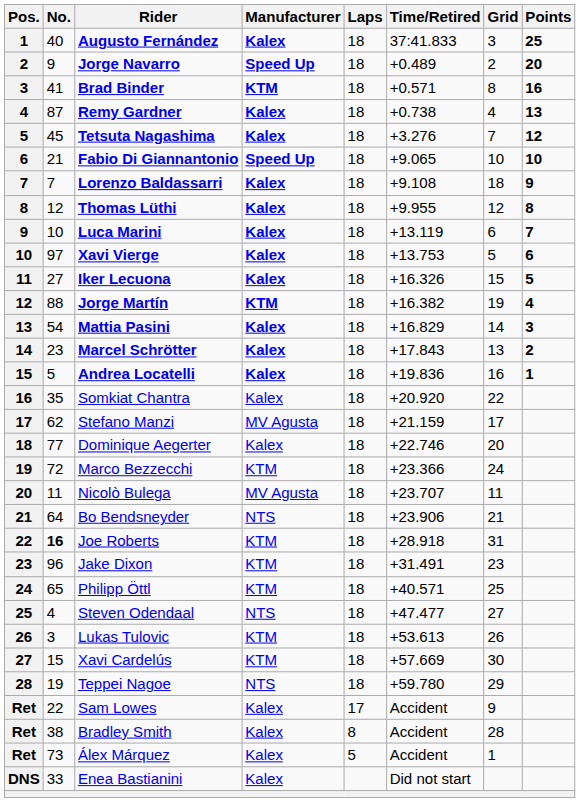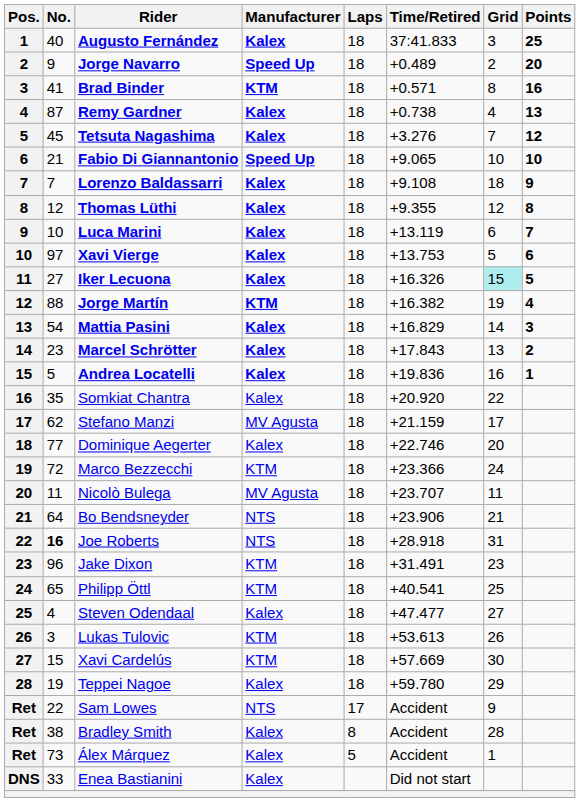 <table class="wikitable" style="font-size: 95%;">
 <tr>
 <th>Pos.</th>
 <th>No.</th>
 <th>Rider</th>
 <th>Manufacturer</th>
 <th>Laps</th>
 <th>Time/Retired</th>
 <th>Grid</th>
 <th>Points</th>
 </tr>
 <tr>
 <th>1</th>
 <td>40</td>
 <td> <strong><a href='#'>Augusto Fernández</a></strong></td>
 <td><strong><a href='#'>Kalex</a></strong></td>
 <td>18</td>
 <td>37:41.833</td>
 <td>3</td>
 <td><strong>25</strong></td>
 </tr>
 <tr>
 <th>2</th>
 <td>9</td>
 <td> <strong><a href='#'>Jorge Navarro</a></strong></td>
 <td><strong><a href='#'>Speed Up</a></strong></td>
 <td>18</td>
 <td>+0.489</td>
 <td>2</td>
 <td><strong>20</strong></td>
 </tr>
 <tr>
 <th>3</th>
 <td>41</td>
 <td> <strong><a href='#'>Brad Binder</a></strong></td>
 <td><strong><a href='#'>KTM</a></strong></td>
 <td>18</td>
 <td>+0.571</td>
 <td>8</td>
 <td><strong>16</strong></td>
 </tr>
 <tr>
 <th>4</th>
 <td>87</td>
 <td> <strong><a href='#'>Remy Gardner</a></strong></td>
 <td><strong><a href='#'>Kalex</a></strong></td>
 <td>18</td>
 <td>+0.738</td>
 <td>4</td>
 <td><strong>13</strong></td>
 </tr>
 <tr>
 <th>5</th>
 <td>45</td>
 <td> <strong><a href='#'>Tetsuta Nagashima</a></strong></td>
 <td><strong><a href='#'>Kalex</a></strong></td>
 <td>18</td>
 <td>+3.276</td>
 <td>7</td>
 <td><strong>12</strong></td>
 </tr>
 <tr>
 <th>6</th>
 <td>21</td>
 <td> <strong><a href='#'>Fabio Di Giannantonio</a></strong></td>
 <td><strong><a href='#'>Speed Up</a></strong></td>
 <td>18</td>
 <td>+9.065</td>
 <td>10</td>
 <td><strong>10</strong></td>
 </tr>
 <tr>
 <th>7</th>
 <td>7</td>
 <td> <strong><a href='#'>Lorenzo Baldassarri</a></strong></td>
 <td><strong><a href='#'>Kalex</a></strong></td>
 <td>18</td>
 <td>+9.108</td>
 <td>18</td>
 <td><strong>9</strong></td>
 </tr>
 <tr>
 <th>8</th>
 <td>12</td>
 <td> <strong><a href='#'>Thomas Lüthi</a></strong></td>
 <td><strong><a href='#'>Kalex</a></strong></td>
 <td>18</td>
-<td>+9.955</td>
+<td>+9.355</td>
 <td>12</td>
 <td><strong>8</strong></td>
 </tr>
 <tr>
 <th>9</th>
 <td>10</td>
 <td> <strong><a href='#'>Luca Marini</a></strong></td>
 <td><strong><a href='#'>Kalex</a></strong></td>
 <td>18</td>
 <td>+13.119</td>
 <td>6</td>
 <td><strong>7</strong></td>
 </tr>
 <tr>
 <th>10</th>
 <td>97</td>
 <td> <strong><a href='#'>Xavi Vierge</a></strong></td>
 <td><strong><a href='#'>Kalex</a></strong></td>
 <td>18</td>
 <td>+13.753</td>
 <td>5</td>
 <td><strong>6</strong></td>
 </tr>
 <tr>
 <th>11</th>
 <td>27</td>
 <td> <strong><a href='#'>Iker Lecuona</a></strong></td>
 <td><strong><a href='#'>Kalex</a></strong></td>
 <td>18</td>
 <td>+16.326</td>
-<td>15</td>
+<td style="background: paleturquoise;">15</td>
 <td><strong>5</strong></td>
 </tr>
 <tr>
 <th>12</th>
 <td>88</td>
 <td> <strong><a href='#'>Jorge Martín</a></strong></td>
 <td><strong><a href='#'>KTM</a></strong></td>
 <td>18</td>
 <td>+16.382</td>
 <td>19</td>
 <td><strong>4</strong></td>
 </tr>
 <tr>
 <th>13</th>
 <td>54</td>
 <td> <strong><a href='#'>Mattia Pasini</a></strong></td>
 <td><strong><a href='#'>Kalex</a></strong></td>
 <td>18</td>
 <td>+16.829</td>
 <td>14</td>
 <td><strong>3</strong></td>
 </tr>
 <tr>
 <th>14</th>
 <td>23</td>
 <td> <strong><a href='#'>Marcel Schrötter</a></strong></td>
 <td><strong><a href='#'>Kalex</a></strong></td>
 <td>18</td>
 <td>+17.843</td>
 <td>13</td>
 <td><strong>2</strong></td>
 </tr>
 <tr>
 <th>15</th>
 <td>5</td>
 <td> <strong><a href='#'>Andrea Locatelli</a></strong></td>
 <td><strong><a href='#'>Kalex</a></strong></td>
 <td>18</td>
 <td>+19.836</td>
 <td>16</td>
 <td><strong>1</strong></td>
 </tr>
 <tr>
 <th>16</th>
 <td>35</td>
 <td> <a href='#'>Somkiat Chantra</a></td>
 <td><a href='#'>Kalex</a></td>
 <td>18</td>
 <td>+20.920</td>
 <td>22</td>
 <td></td>
 </tr>
 <tr>
 <th>17</th>
 <td>62</td>
 <td> <a href='#'>Stefano Manzi</a></td>
 <td><a href='#'>MV Agusta</a></td>
 <td>18</td>
 <td>+21.159</td>
 <td>17</td>
 <td></td>
 </tr>
 <tr>
 <th>18</th>
 <td>77</td>
 <td> <a href='#'>Dominique Aegerter</a></td>
 <td><a href='#'>Kalex</a></td>
 <td>18</td>
 <td>+22.746</td>
 <td>20</td>
 <td></td>
 </tr>
 <tr>
 <th>19</th>
 <td>72</td>
 <td> <a href='#'>Marco Bezzecchi</a></td>
 <td><a href='#'>KTM</a></td>
 <td>18</td>
 <td>+23.366</td>
 <td>24</td>
 <td></td>
 </tr>
 <tr>
 <th>20</th>
 <td>11</td>
 <td> <a href='#'>Nicolò Bulega</a></td>
 <td><a href='#'>MV Agusta</a></td>
 <td>18</td>
 <td>+23.707</td>
 <td>11</td>
 <td></td>
 </tr>
 <tr>
 <th>21</th>
 <td>64</td>
 <td> <a href='#'>Bo Bendsneyder</a></td>
 <td><a href='#'>NTS</a></td>
 <td>18</td>
 <td>+23.906</td>
 <td>21</td>
 <td></td>
 </tr>
 <tr>
 <th>22</th>
 <td><strong>16</strong></td>
 <td> <a href='#'>Joe Roberts</a></td>
-<td><a href='#'>KTM</a></td>
+<td><a href='#'>NTS</a></td>
 <td>18</td>
 <td>+28.918</td>
 <td>31</td>
 <td></td>
 </tr>
 <tr>
 <th>23</th>
 <td>96</td>
 <td> <a href='#'>Jake Dixon</a></td>
 <td><a href='#'>KTM</a></td>
 <td>18</td>
 <td>+31.491</td>
 <td>23</td>
 <td></td>
 </tr>
 <tr>
 <th>24</th>
 <td>65</td>
 <td> <a href='#'>Philipp Öttl</a></td>
 <td><a href='#'>KTM</a></td>
 <td>18</td>
-<td>+40.571</td>
+<td>+40.541</td>
 <td>25</td>
 <td></td>
 </tr>
 <tr>
 <th>25</th>
 <td>4</td>
 <td> <a href='#'>Steven Odendaal</a></td>
-<td><a href='#'>NTS</a></td>
+<td><a href='#'>Kalex</a></td>
 <td>18</td>
 <td>+47.477</td>
 <td>27</td>
 <td></td>
 </tr>
 <tr>
 <th>26</th>
 <td>3</td>
 <td> <a href='#'>Lukas Tulovic</a></td>
 <td><a href='#'>KTM</a></td>
 <td>18</td>
 <td>+53.613</td>
 <td>26</td>
 <td></td>
 </tr>
 <tr>
 <th>27</th>
 <td>15</td>
 <td> <a href='#'>Xavi Cardelús</a></td>
 <td><a href='#'>KTM</a></td>
 <td>18</td>
 <td>+57.669</td>
 <td>30</td>
 <td></td>
 </tr>
 <tr>
 <th>28</th>
 <td>19</td>
 <td> <a href='#'>Teppei Nagoe</a></td>
-<td><a href='#'>NTS</a></td>
+<td><a href='#'>Kalex</a></td>
 <td>18</td>
 <td>+59.780</td>
 <td>29</td>
 <td></td>
 </tr>
 <tr>
 <th>Ret</th>
 <td>22</td>
 <td> <a href='#'>Sam Lowes</a></td>
-<td><a href='#'>Kalex</a></td>
+<td><a href='#'>NTS</a></td>
 <td>17</td>
 <td>Accident</td>
 <td>9</td>
 <td></td>
 </tr>
 <tr>
 <th>Ret</th>
 <td>38</td>
 <td> <a href='#'>Bradley Smith</a></td>
 <td><a href='#'>Kalex</a></td>
 <td>8</td>
 <td>Accident</td>
 <td>28</td>
 <td></td>
 </tr>
 <tr>
 <th>Ret</th>
 <td>73</td>
 <td> <a href='#'>Álex Márquez</a></td>
 <td><a href='#'>Kalex</a></td>
 <td>5</td>
 <td>Accident</td>
 <td>1</td>
 <td></td>
 </tr>
 <tr>
 <th>DNS</th>
 <td>33</td>
 <td> <a href='#'>Enea Bastianini</a></td>
 <td><a href='#'>Kalex</a></td>
 <td></td>
 <td>Did not start</td>
 <td></td>
 <td></td>
 </tr>
 <tr>
 <th colspan=8></th>
 </tr>
 </table>
